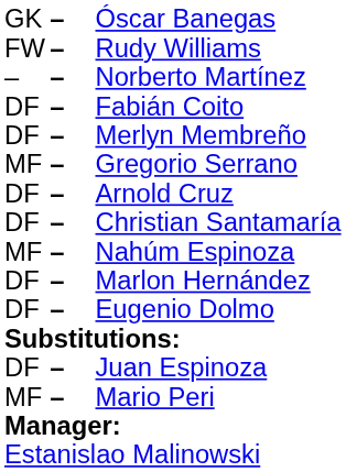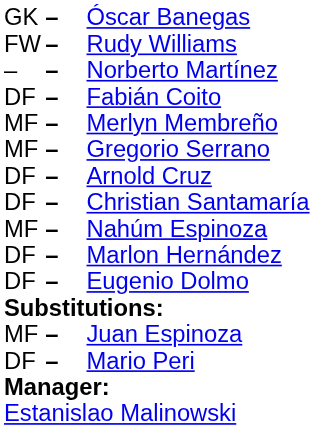 <table style = "font-size: 90%" cellspacing = "0" cellpadding = "0">
 <tr>
 <td colspan = 4></td>
 </tr>
 <tr>
 <th width = "25"></th>
 <th width = "25"></th>
 </tr>
 <tr>
 <td>GK</td>
 <td><strong>–</strong></td>
 <td> <a href='#'>Óscar Banegas</a></td>
 </tr>
 <tr>
 <td>FW</td>
 <td><strong>–</strong></td>
 <td> <a href='#'>Rudy Williams</a></td>
 </tr>
 <tr>
 <td>–</td>
 <td><strong>–</strong></td>
 <td> <a href='#'>Norberto Martínez</a></td>
 </tr>
 <tr>
 <td>DF</td>
 <td><strong>–</strong></td>
 <td> <a href='#'>Fabián Coito</a></td>
 </tr>
 <tr>
-<td>DF</td>
+<td>MF</td>
 <td><strong>–</strong></td>
 <td> <a href='#'>Merlyn Membreño</a></td>
 </tr>
 <tr>
 <td>MF</td>
 <td><strong>–</strong></td>
 <td> <a href='#'>Gregorio Serrano</a></td>
 </tr>
 <tr>
 <td>DF</td>
 <td><strong>–</strong></td>
 <td> <a href='#'>Arnold Cruz</a></td>
 </tr>
 <tr>
 <td>DF</td>
 <td><strong>–</strong></td>
 <td> <a href='#'>Christian Santamaría</a></td>
 <td></td>
 <td></td>
 </tr>
 <tr>
 <td>MF</td>
 <td><strong>–</strong></td>
 <td> <a href='#'>Nahúm Espinoza</a></td>
 <td></td>
 <td></td>
 </tr>
 <tr>
 <td>DF</td>
 <td><strong>–</strong></td>
 <td> <a href='#'>Marlon Hernández</a></td>
 </tr>
 <tr>
 <td>DF</td>
 <td><strong>–</strong></td>
 <td> <a href='#'>Eugenio Dolmo</a></td>
 </tr>
 <tr>
 <td colspan = 3><strong>Substitutions:</strong></td>
 </tr>
 <tr>
-<td>DF</td>
+<td>MF</td>
 <td><strong>–</strong></td>
 <td> <a href='#'>Juan Espinoza</a></td>
 <td></td>
 <td></td>
 </tr>
 <tr>
-<td>MF</td>
+<td>DF</td>
 <td><strong>–</strong></td>
 <td> <a href='#'>Mario Peri</a></td>
 <td></td>
 <td></td>
 </tr>
 <tr>
 <td colspan = 3><strong>Manager:</strong></td>
 </tr>
 <tr>
 <td colspan = 3> <a href='#'>Estanislao Malinowski</a></td>
 </tr>
 </table>
